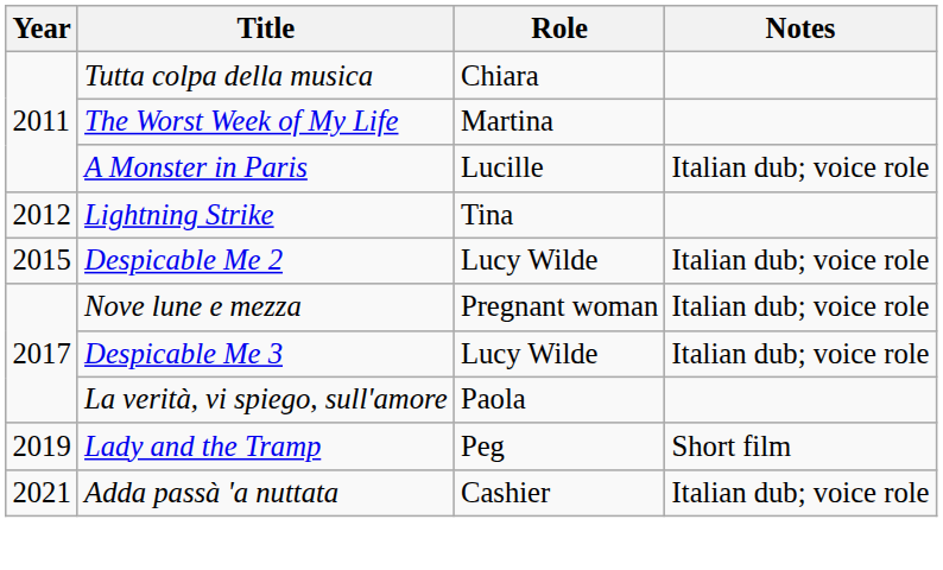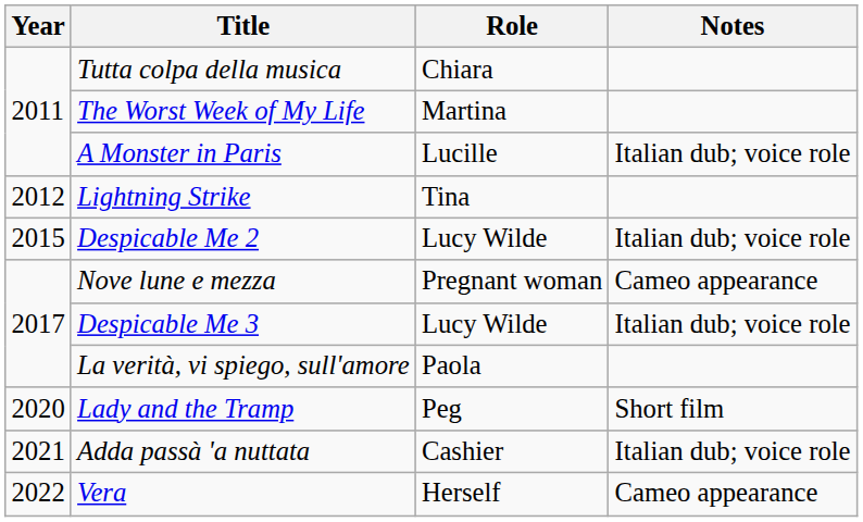 <table class="wikitable">
 <tr>
 <th>Year</th>
 <th>Title</th>
 <th>Role</th>
 <th>Notes</th>
 </tr>
 <tr>
 <td rowspan="3">2011</td>
 <td><em>Tutta colpa della musica</em></td>
 <td>Chiara</td>
 <td></td>
 </tr>
 <tr>
 <td><em><a href='#'>The Worst Week of My Life</a></em></td>
 <td>Martina</td>
 <td></td>
 </tr>
 <tr>
 <td><em><a href='#'>A Monster in Paris</a></em></td>
 <td>Lucille</td>
 <td>Italian dub; voice role</td>
 </tr>
 <tr>
 <td>2012</td>
 <td><em><a href='#'>Lightning Strike</a></em></td>
 <td>Tina</td>
 <td></td>
 </tr>
 <tr>
 <td>2015</td>
 <td><em><a href='#'>Despicable Me 2</a></em></td>
 <td>Lucy Wilde</td>
 <td>Italian dub; voice role</td>
 </tr>
 <tr>
 <td rowspan="3">2017</td>
 <td><em>Nove lune e mezza</em></td>
 <td>Pregnant woman</td>
-<td>Italian dub; voice role</td>
+<td>Cameo appearance</td>
 </tr>
 <tr>
 <td><em><a href='#'>Despicable Me 3</a></em></td>
 <td>Lucy Wilde</td>
 <td>Italian dub; voice role</td>
 </tr>
 <tr>
 <td><em>La verità, vi spiego, sull'amore</em></td>
 <td>Paola</td>
 <td></td>
 </tr>
 <tr>
-<td>2019</td>
+<td>2020</td>
 <td><em><a href='#'>Lady and the Tramp</a></em></td>
 <td>Peg</td>
 <td>Short film</td>
 </tr>
 <tr>
 <td>2021</td>
 <td><em>Adda passà 'a nuttata</em></td>
 <td>Cashier</td>
 <td>Italian dub; voice role</td>
 </tr>
+<tr>
+<td>2022</td>
+<td><em><a href='#'>Vera</a></em></td>
+<td>Herself</td>
+<td>Cameo appearance</td>
+</tr>
 </table>
